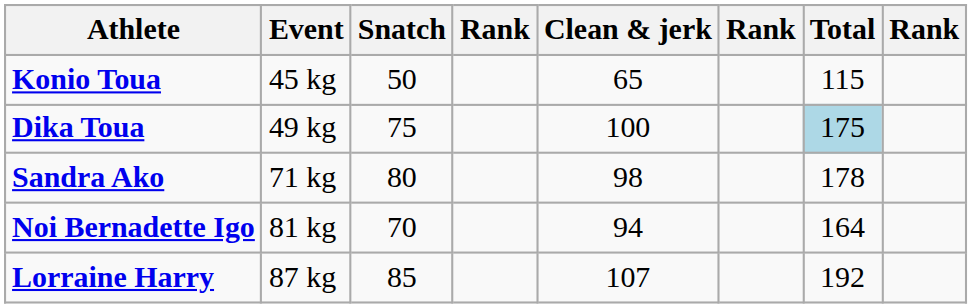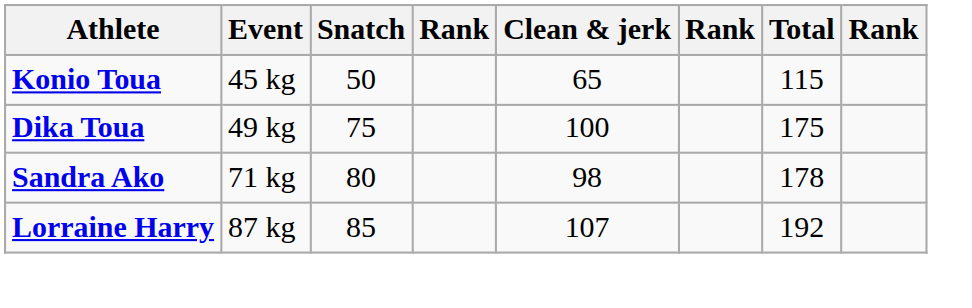 <table class="wikitable" style="font-size:90%;text-align:center">
 <tr>
 <th>Athlete</th>
 <th>Event</th>
 <th>Snatch</th>
 <th>Rank</th>
 <th>Clean & jerk</th>
 <th>Rank</th>
 <th>Total</th>
 <th>Rank</th>
 </tr>
 <tr align=center>
 <td align=left><strong><a href='#'>Konio Toua</a></strong></td>
 <td align=left>45 kg</td>
 <td>50</td>
 <td></td>
 <td>65</td>
 <td></td>
 <td>115</td>
 <td></td>
 </tr>
 <tr align=center>
 <td align=left><strong><a href='#'>Dika Toua</a></strong></td>
 <td align=left>49 kg</td>
 <td>75</td>
 <td></td>
 <td>100</td>
 <td></td>
-<td style="background: lightblue;">175</td>
+<td>175</td>
 <td></td>
 </tr>
 <tr align=center>
 <td align=left><strong><a href='#'>Sandra Ako</a></strong></td>
 <td align=left>71 kg</td>
 <td>80</td>
 <td></td>
 <td>98</td>
 <td></td>
 <td>178</td>
 <td></td>
 </tr>
 <tr align=center>
-<td align=left><strong><a href='#'>Noi Bernadette Igo</a></strong></td>
-<td align=left>81 kg</td>
-<td>70</td>
-<td></td>
-<td>94</td>
-<td></td>
-<td>164</td>
-<td></td>
-</tr>
-<tr align=center>
 <td align=left><strong><a href='#'>Lorraine Harry</a></strong></td>
 <td align=left>87 kg</td>
 <td>85</td>
 <td></td>
 <td>107</td>
 <td></td>
 <td>192</td>
 <td></td>
 </tr>
 </table>
